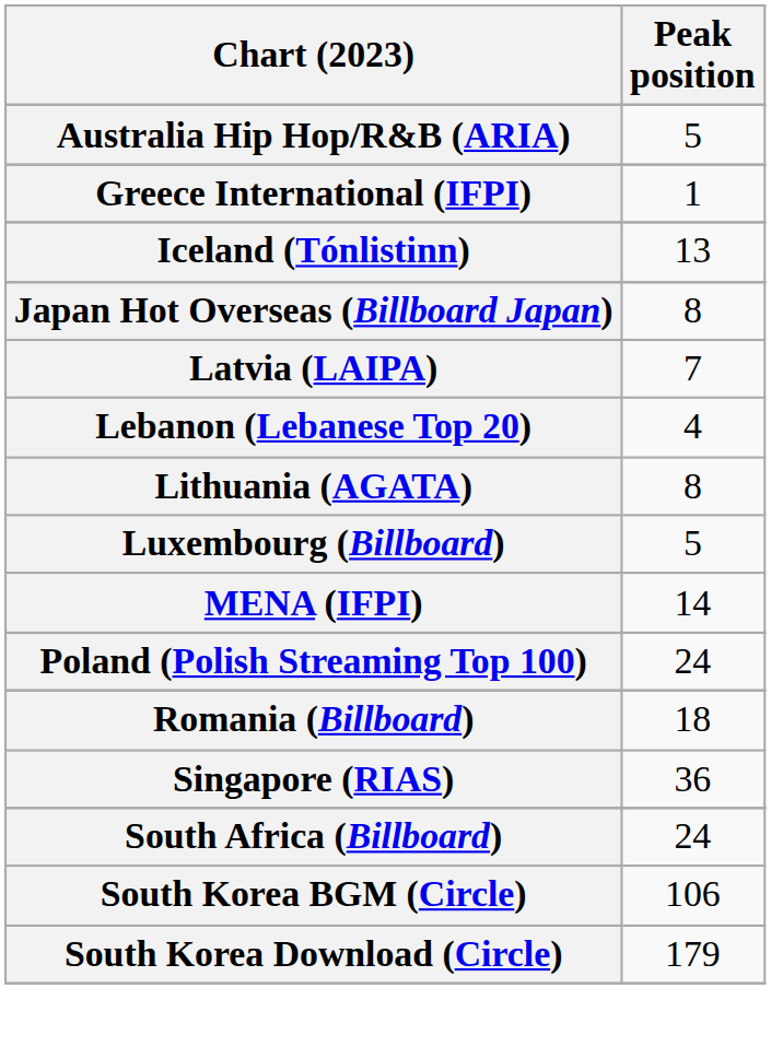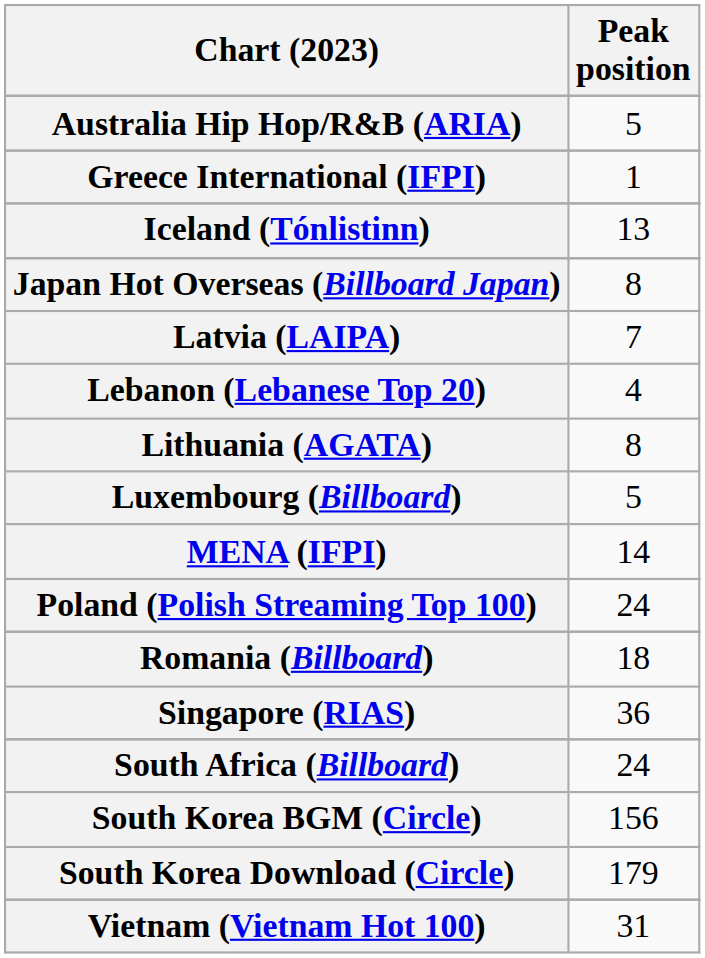 <table class="wikitable sortable plainrowheaders" style="text-align:center">
 <tr>
 <th scope="col">Chart (2023)</th>
 <th scope="col">Peak<br>position</th>
 </tr>
 <tr>
 </tr>
 <tr>
 <th scope="row">Australia Hip Hop/R&B (<a href='#'>ARIA</a>)</th>
 <td>5</td>
 </tr>
 <tr>
 </tr>
 <tr>
 </tr>
 <tr>
 </tr>
 <tr>
 </tr>
 <tr>
 </tr>
 <tr>
 </tr>
 <tr>
 </tr>
 <tr>
 </tr>
 <tr>
 </tr>
 <tr>
 <th scope="row">Greece International (<a href='#'>IFPI</a>)</th>
 <td>1</td>
 </tr>
 <tr>
 </tr>
 <tr>
 </tr>
 <tr>
 <th scope="row">Iceland (<a href='#'>Tónlistinn</a>)</th>
 <td>13</td>
 </tr>
 <tr>
 </tr>
 <tr>
 </tr>
 <tr>
 <th scope="row">Japan Hot Overseas (<em><a href='#'>Billboard Japan</a></em>)</th>
 <td>8</td>
 </tr>
 <tr>
 <th scope="row">Latvia (<a href='#'>LAIPA</a>)</th>
 <td>7</td>
 </tr>
 <tr>
 <th scope="row">Lebanon (<a href='#'>Lebanese Top 20</a>)</th>
 <td>4</td>
 </tr>
 <tr>
 <th scope="row">Lithuania (<a href='#'>AGATA</a>)</th>
 <td>8</td>
 </tr>
 <tr>
 <th scope="row">Luxembourg (<em><a href='#'>Billboard</a></em>)</th>
 <td>5</td>
 </tr>
 <tr>
 <th scope="row"><a href='#'>MENA</a> (<a href='#'>IFPI</a>)</th>
 <td>14</td>
 </tr>
 <tr>
 </tr>
 <tr>
 </tr>
 <tr>
 </tr>
 <tr>
 <th scope="row">Poland (<a href='#'>Polish Streaming Top 100</a>)</th>
 <td>24</td>
 </tr>
 <tr>
 </tr>
 <tr>
 <th scope="row">Romania (<em><a href='#'>Billboard</a></em>)</th>
 <td>18</td>
 </tr>
 <tr>
 <th scope="row">Singapore (<a href='#'>RIAS</a>)</th>
 <td>36</td>
 </tr>
 <tr>
 </tr>
 <tr>
 <th scope="row">South Africa (<em><a href='#'>Billboard</a></em>)</th>
 <td>24</td>
 </tr>
 <tr>
 <th scope="row">South Korea BGM (<a href='#'>Circle</a>)</th>
-<td>106</td>
+<td>156</td>
 </tr>
 <tr>
 <th scope="row">South Korea Download (<a href='#'>Circle</a>)</th>
 <td>179</td>
 </tr>
 <tr>
 </tr>
 <tr>
 </tr>
 <tr>
 </tr>
 <tr>
 </tr>
 <tr>
 </tr>
 <tr>
 </tr>
 <tr>
 </tr>
 <tr>
 </tr>
+<tr>
+<th scope="row">Vietnam (<a href='#'>Vietnam Hot 100</a>)</th>
+<td>31</td>
+</tr>
 </table>
